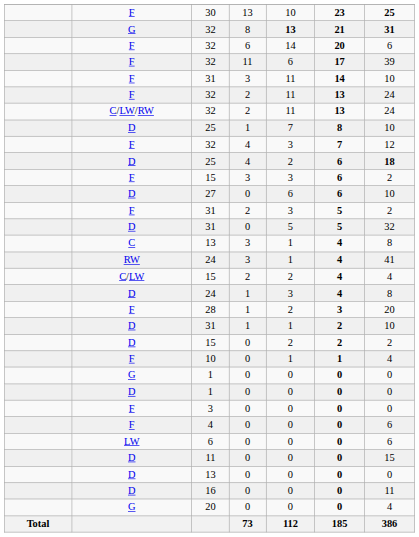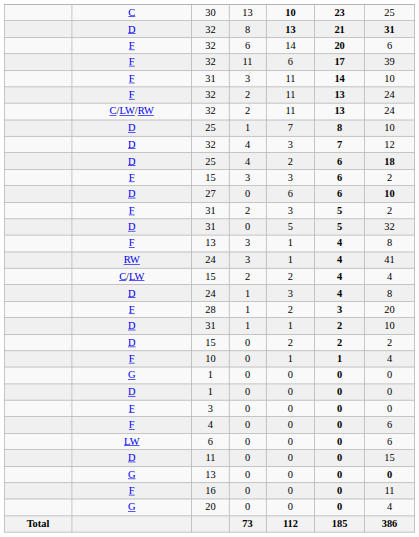 <table class="wikitable sortable" width ="50%">
 <tr align="center">
 </tr>
 <tr align="center" bgcolor="">
 <td></td>
-<td><a href='#'>F</a></td>
+<td><a href='#'>C</a></td>
 <td>30</td>
 <td>13</td>
-<td>10</td>
+<td><strong>10</strong></td>
 <td><strong>23</strong></td>
-<td><strong>25</strong></td>
+<td>25</td>
 </tr>
 <tr align="center" bgcolor="f0f0f0">
 <td></td>
-<td><a href='#'>G</a></td>
+<td><a href='#'>D</a></td>
 <td>32</td>
 <td>8</td>
 <td><strong>13</strong></td>
 <td><strong>21</strong></td>
 <td><strong>31</strong></td>
 </tr>
 <tr align="center" bgcolor="">
 <td></td>
 <td><a href='#'>F</a></td>
 <td>32</td>
 <td>6</td>
 <td>14</td>
 <td><strong>20</strong></td>
 <td>6</td>
 </tr>
 <tr align="center" bgcolor="f0f0f0">
 <td></td>
 <td><a href='#'>F</a></td>
 <td>32</td>
 <td>11</td>
 <td>6</td>
 <td><strong>17</strong></td>
 <td>39</td>
 </tr>
 <tr align="center" bgcolor="">
 <td></td>
 <td><a href='#'>F</a></td>
 <td>31</td>
 <td>3</td>
 <td>11</td>
 <td><strong>14</strong></td>
 <td>10</td>
 </tr>
 <tr align="center" bgcolor="f0f0f0">
 <td></td>
 <td><a href='#'>F</a></td>
 <td>32</td>
 <td>2</td>
 <td>11</td>
 <td><strong>13</strong></td>
 <td>24</td>
 </tr>
 <tr align="center" bgcolor="">
 <td></td>
 <td><a href='#'>C</a>/<a href='#'>LW</a>/<a href='#'>RW</a></td>
 <td>32</td>
 <td>2</td>
 <td>11</td>
 <td><strong>13</strong></td>
 <td>24</td>
 </tr>
 <tr align="center" bgcolor="f0f0f0">
 <td></td>
 <td><a href='#'>D</a></td>
 <td>25</td>
 <td>1</td>
 <td>7</td>
 <td><strong>8</strong></td>
 <td>10</td>
 </tr>
 <tr align="center" bgcolor="">
 <td></td>
-<td><a href='#'>F</a></td>
+<td><a href='#'>D</a></td>
 <td>32</td>
 <td>4</td>
 <td>3</td>
 <td><strong>7</strong></td>
 <td>12</td>
 </tr>
 <tr align="center" bgcolor="f0f0f0">
 <td></td>
 <td><a href='#'>D</a></td>
 <td>25</td>
 <td>4</td>
 <td>2</td>
 <td><strong>6</strong></td>
 <td><strong>18</strong></td>
 </tr>
 <tr align="center" bgcolor="">
 <td></td>
 <td><a href='#'>F</a></td>
 <td>15</td>
 <td>3</td>
 <td>3</td>
 <td><strong>6</strong></td>
 <td>2</td>
 </tr>
 <tr align="center" bgcolor="f0f0f0">
 <td></td>
 <td><a href='#'>D</a></td>
 <td>27</td>
 <td>0</td>
 <td>6</td>
 <td><strong>6</strong></td>
-<td>10</td>
+<td><strong>10</strong></td>
 </tr>
 <tr align="center" bgcolor="">
 <td></td>
 <td><a href='#'>F</a></td>
 <td>31</td>
 <td>2</td>
 <td>3</td>
 <td><strong>5</strong></td>
 <td>2</td>
 </tr>
 <tr align="center" bgcolor="f0f0f0">
 <td></td>
 <td><a href='#'>D</a></td>
 <td>31</td>
 <td>0</td>
 <td>5</td>
 <td><strong>5</strong></td>
 <td>32</td>
 </tr>
 <tr align="center" bgcolor="">
 <td></td>
-<td><a href='#'>C</a></td>
+<td><a href='#'>F</a></td>
 <td>13</td>
 <td>3</td>
 <td>1</td>
 <td><strong>4</strong></td>
 <td>8</td>
 </tr>
 <tr align="center" bgcolor="f0f0f0">
 <td></td>
 <td><a href='#'>RW</a></td>
 <td>24</td>
 <td>3</td>
 <td>1</td>
 <td><strong>4</strong></td>
 <td>41</td>
 </tr>
 <tr align="center" bgcolor="">
 <td></td>
 <td><a href='#'>C</a>/<a href='#'>LW</a></td>
 <td>15</td>
 <td>2</td>
 <td>2</td>
 <td><strong>4</strong></td>
 <td>4</td>
 </tr>
 <tr align="center" bgcolor="f0f0f0">
 <td></td>
 <td><a href='#'>D</a></td>
 <td>24</td>
 <td>1</td>
 <td>3</td>
 <td><strong>4</strong></td>
 <td>8</td>
 </tr>
 <tr align="center" bgcolor="">
 <td></td>
 <td><a href='#'>F</a></td>
 <td>28</td>
 <td>1</td>
 <td>2</td>
 <td><strong>3</strong></td>
 <td>20</td>
 </tr>
 <tr align="center" bgcolor="f0f0f0">
 <td></td>
 <td><a href='#'>D</a></td>
 <td>31</td>
 <td>1</td>
 <td>1</td>
 <td><strong>2</strong></td>
 <td>10</td>
 </tr>
 <tr align="center" bgcolor="">
 <td></td>
 <td><a href='#'>D</a></td>
 <td>15</td>
 <td>0</td>
 <td>2</td>
 <td><strong>2</strong></td>
 <td>2</td>
 </tr>
 <tr align="center" bgcolor="f0f0f0">
 <td></td>
 <td><a href='#'>F</a></td>
 <td>10</td>
 <td>0</td>
 <td>1</td>
 <td><strong>1</strong></td>
 <td>4</td>
 </tr>
 <tr align="center" bgcolor="">
 <td></td>
 <td><a href='#'>G</a></td>
 <td>1</td>
 <td>0</td>
 <td>0</td>
 <td><strong>0</strong></td>
 <td>0</td>
 </tr>
 <tr align="center" bgcolor="f0f0f0">
 <td></td>
 <td><a href='#'>D</a></td>
 <td>1</td>
 <td>0</td>
 <td>0</td>
 <td><strong>0</strong></td>
 <td>0</td>
 </tr>
 <tr align="center" bgcolor="">
 <td></td>
 <td><a href='#'>F</a></td>
 <td>3</td>
 <td>0</td>
 <td>0</td>
 <td><strong>0</strong></td>
 <td>0</td>
 </tr>
 <tr align="center" bgcolor="f0f0f0">
 <td></td>
 <td><a href='#'>F</a></td>
 <td>4</td>
 <td>0</td>
 <td>0</td>
 <td><strong>0</strong></td>
 <td>6</td>
 </tr>
 <tr align="center" bgcolor="">
 <td></td>
 <td><a href='#'>LW</a></td>
 <td>6</td>
 <td>0</td>
 <td>0</td>
 <td><strong>0</strong></td>
 <td>6</td>
 </tr>
 <tr align="center" bgcolor="f0f0f0">
 <td></td>
 <td><a href='#'>D</a></td>
 <td>11</td>
 <td>0</td>
 <td>0</td>
 <td><strong>0</strong></td>
 <td>15</td>
 </tr>
 <tr align="center" bgcolor="">
 <td></td>
-<td><a href='#'>D</a></td>
+<td><a href='#'>G</a></td>
 <td>13</td>
 <td>0</td>
 <td>0</td>
 <td><strong>0</strong></td>
-<td>0</td>
+<td><strong>0</strong></td>
 </tr>
 <tr align="center" bgcolor="f0f0f0">
 <td></td>
-<td><a href='#'>D</a></td>
+<td><a href='#'>F</a></td>
 <td>16</td>
 <td>0</td>
 <td>0</td>
 <td><strong>0</strong></td>
 <td>11</td>
 </tr>
 <tr align="center" bgcolor="">
 <td></td>
 <td><a href='#'>G</a></td>
 <td>20</td>
 <td>0</td>
 <td>0</td>
 <td><strong>0</strong></td>
 <td>4</td>
 </tr>
 <tr>
 <th>Total</th>
 <th></th>
 <th></th>
 <th>73</th>
 <th>112</th>
 <th>185</th>
 <th>386</th>
 </tr>
 </table>
